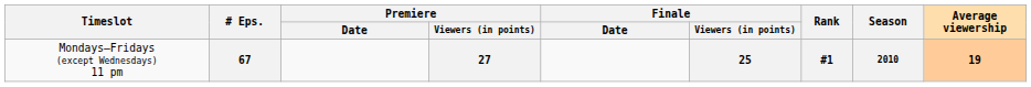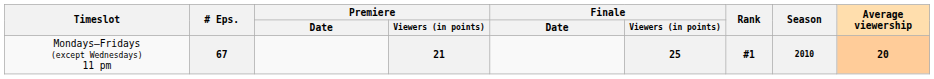 <table class="wikitable">
 <tr>
 <th style="width:20%;" rowspan="2">Timeslot</th>
 <th style="width:7%;" rowspan="2"># Eps.</th>
 <th colspan=2>Premiere</th>
 <th colspan=2>Finale</th>
 <th style="width:5%;" rowspan="2">Rank</th>
 <th style="width:7%;" rowspan="2">Season</th>
 <th style="width:10%; background:#ffdead;" rowspan="2">Average viewership</th>
 </tr>
 <tr>
 <th>Date</th>
 <th span style="width:11%; font-size:smaller; line-height:100%;">Viewers (in points)</th>
 <th>Date</th>
 <th span style="width:11%; font-size:smaller; line-height:100%;">Viewers (in points)</th>
 </tr>
 <tr>
 <td rowspan="1" style="text-align:center;">Mondays—Fridays <small><br> (except Wednesdays)</small> <br>11 pm</td>
 <th>67</th>
 <td style="font-size:11px;line-height:110%"></td>
-<th>27</th>
+<th>21</th>
 <td style="font-size:11px;line-height:110%"></td>
 <th>25</th>
 <th>#1</th>
 <th style="font-size:smaller">2010</th>
-<th style="background:#fc9;">19</th>
+<th style="background:#fc9;">20</th>
 </tr>
 </table>
